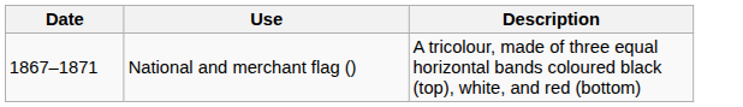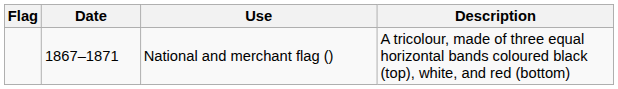 <table class="wikitable">
 <tr>
+<th>Flag</th>
 <th style="width:100px">Date</th>
 <th style="width:250px">Use</th>
 <th style="width:250px">Description</th>
 </tr>
 <tr>
+<td></td>
 <td>1867–1871</td>
 <td>National and merchant flag ()</td>
 <td>A tricolour, made of three equal horizontal bands coloured black (top), white, and red (bottom)</td>
 </tr>
 </table>
